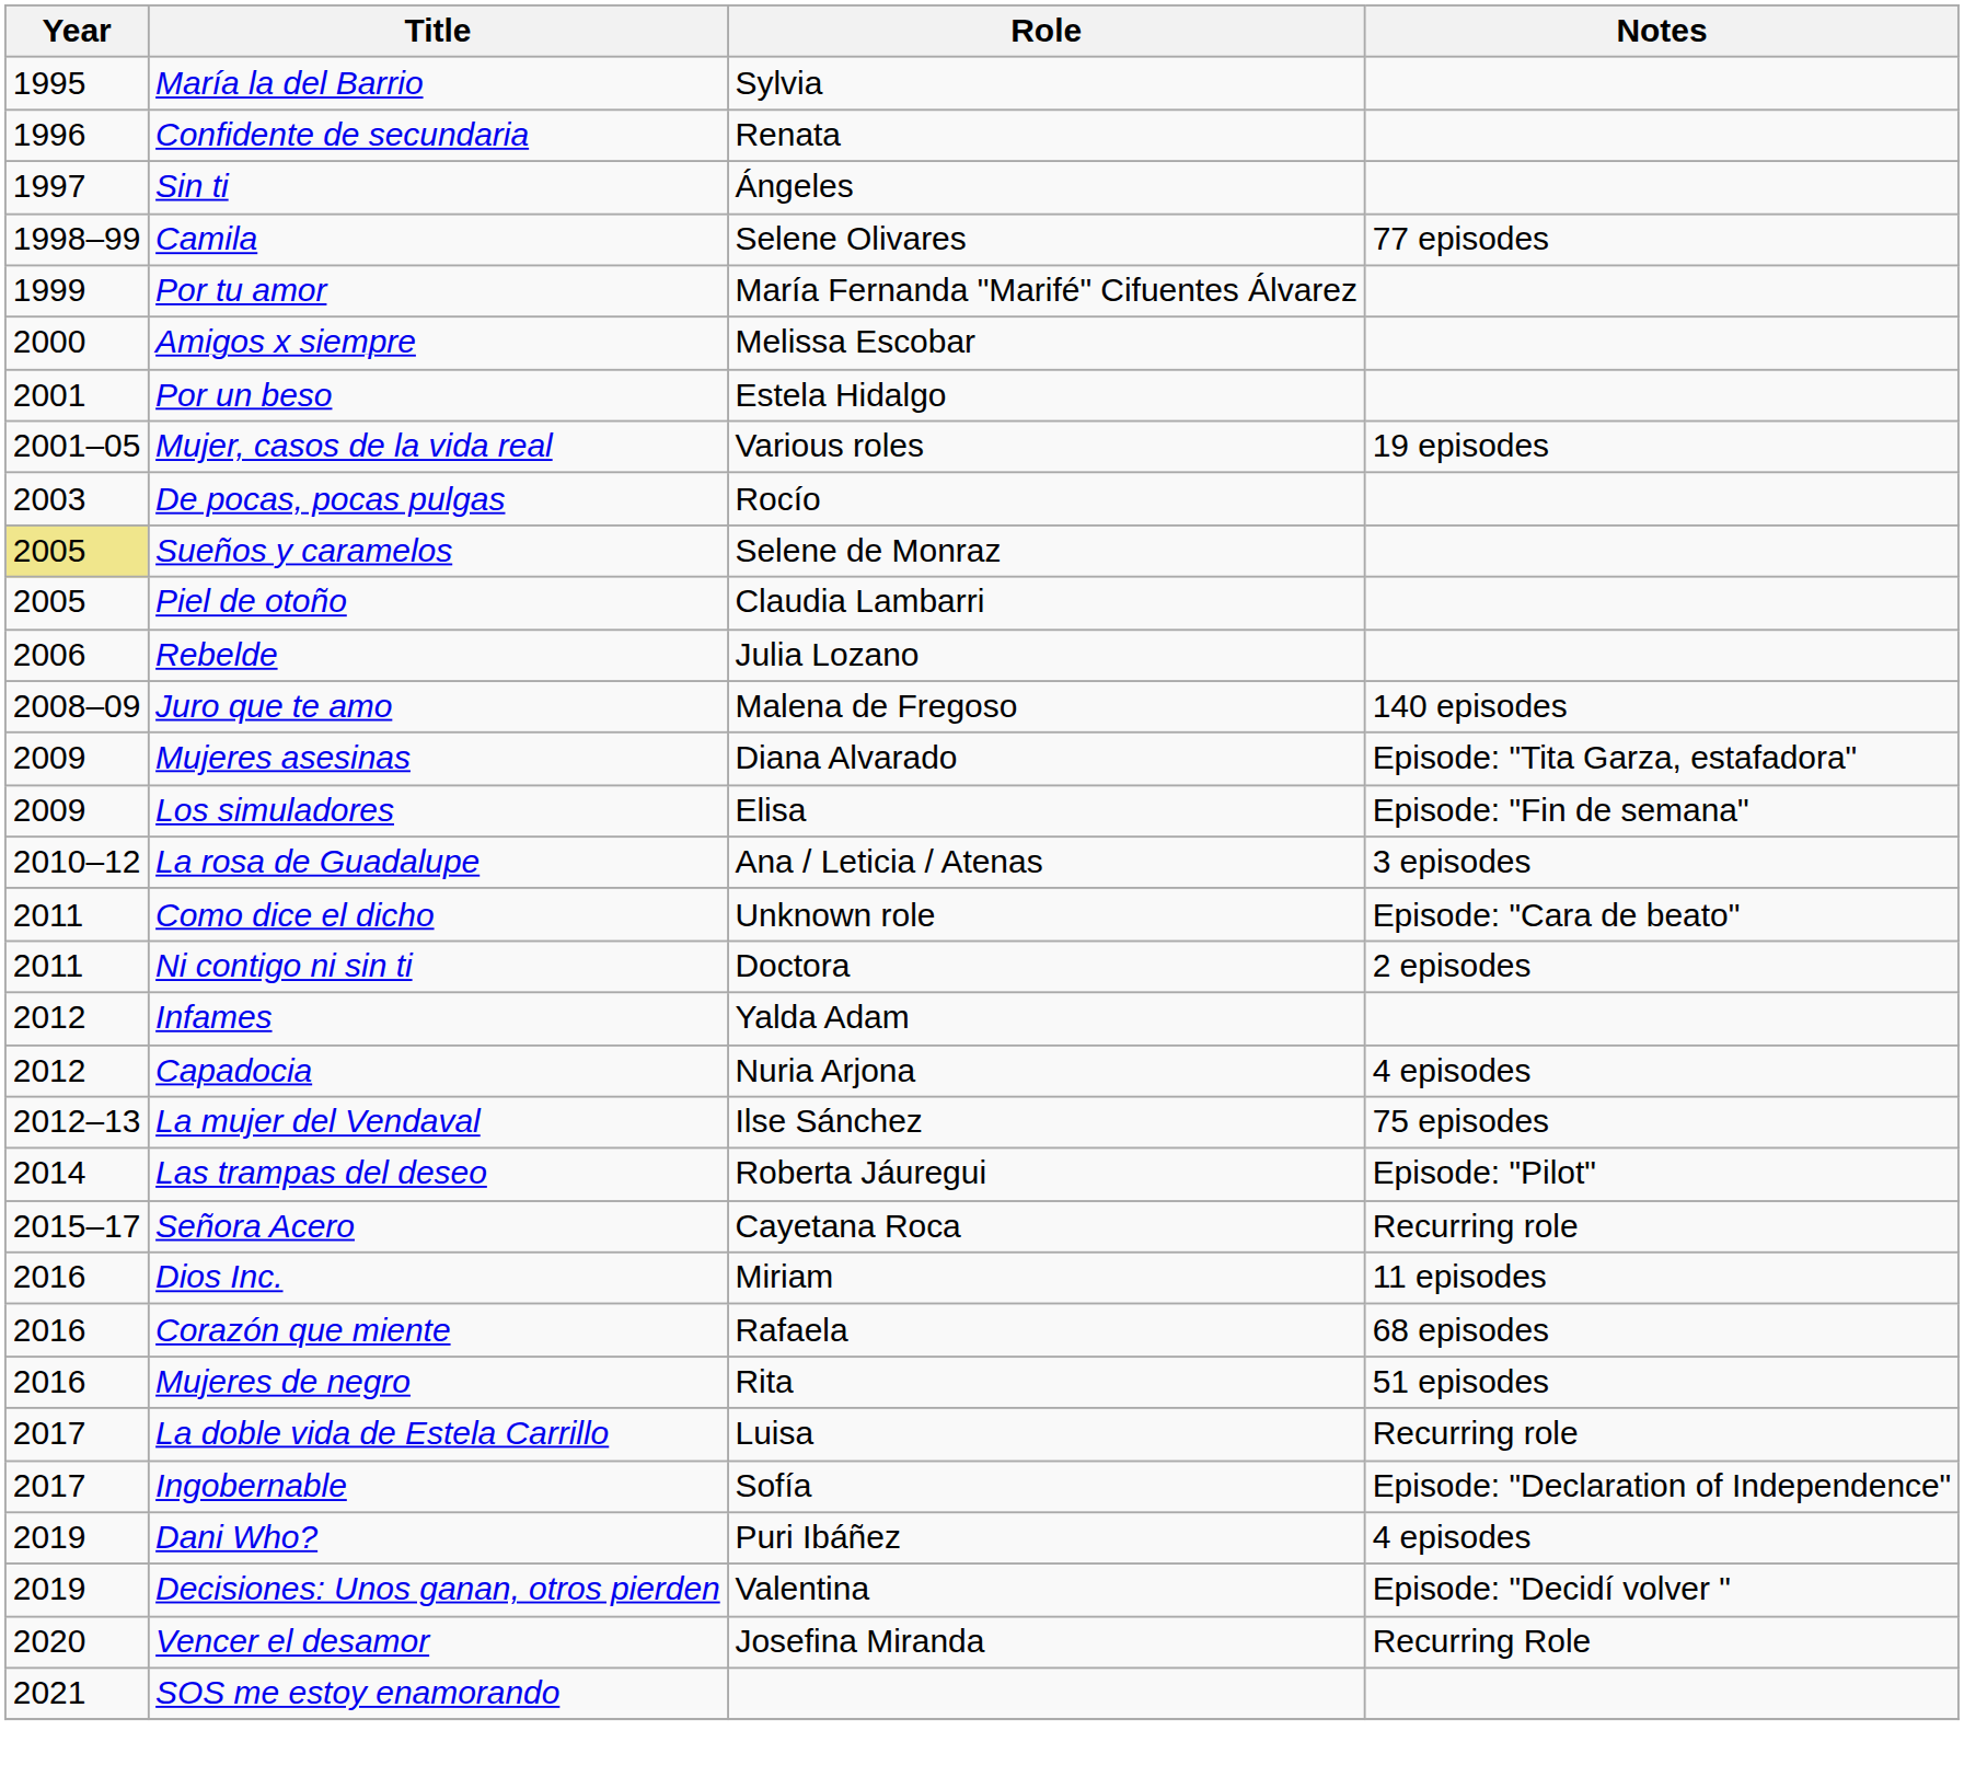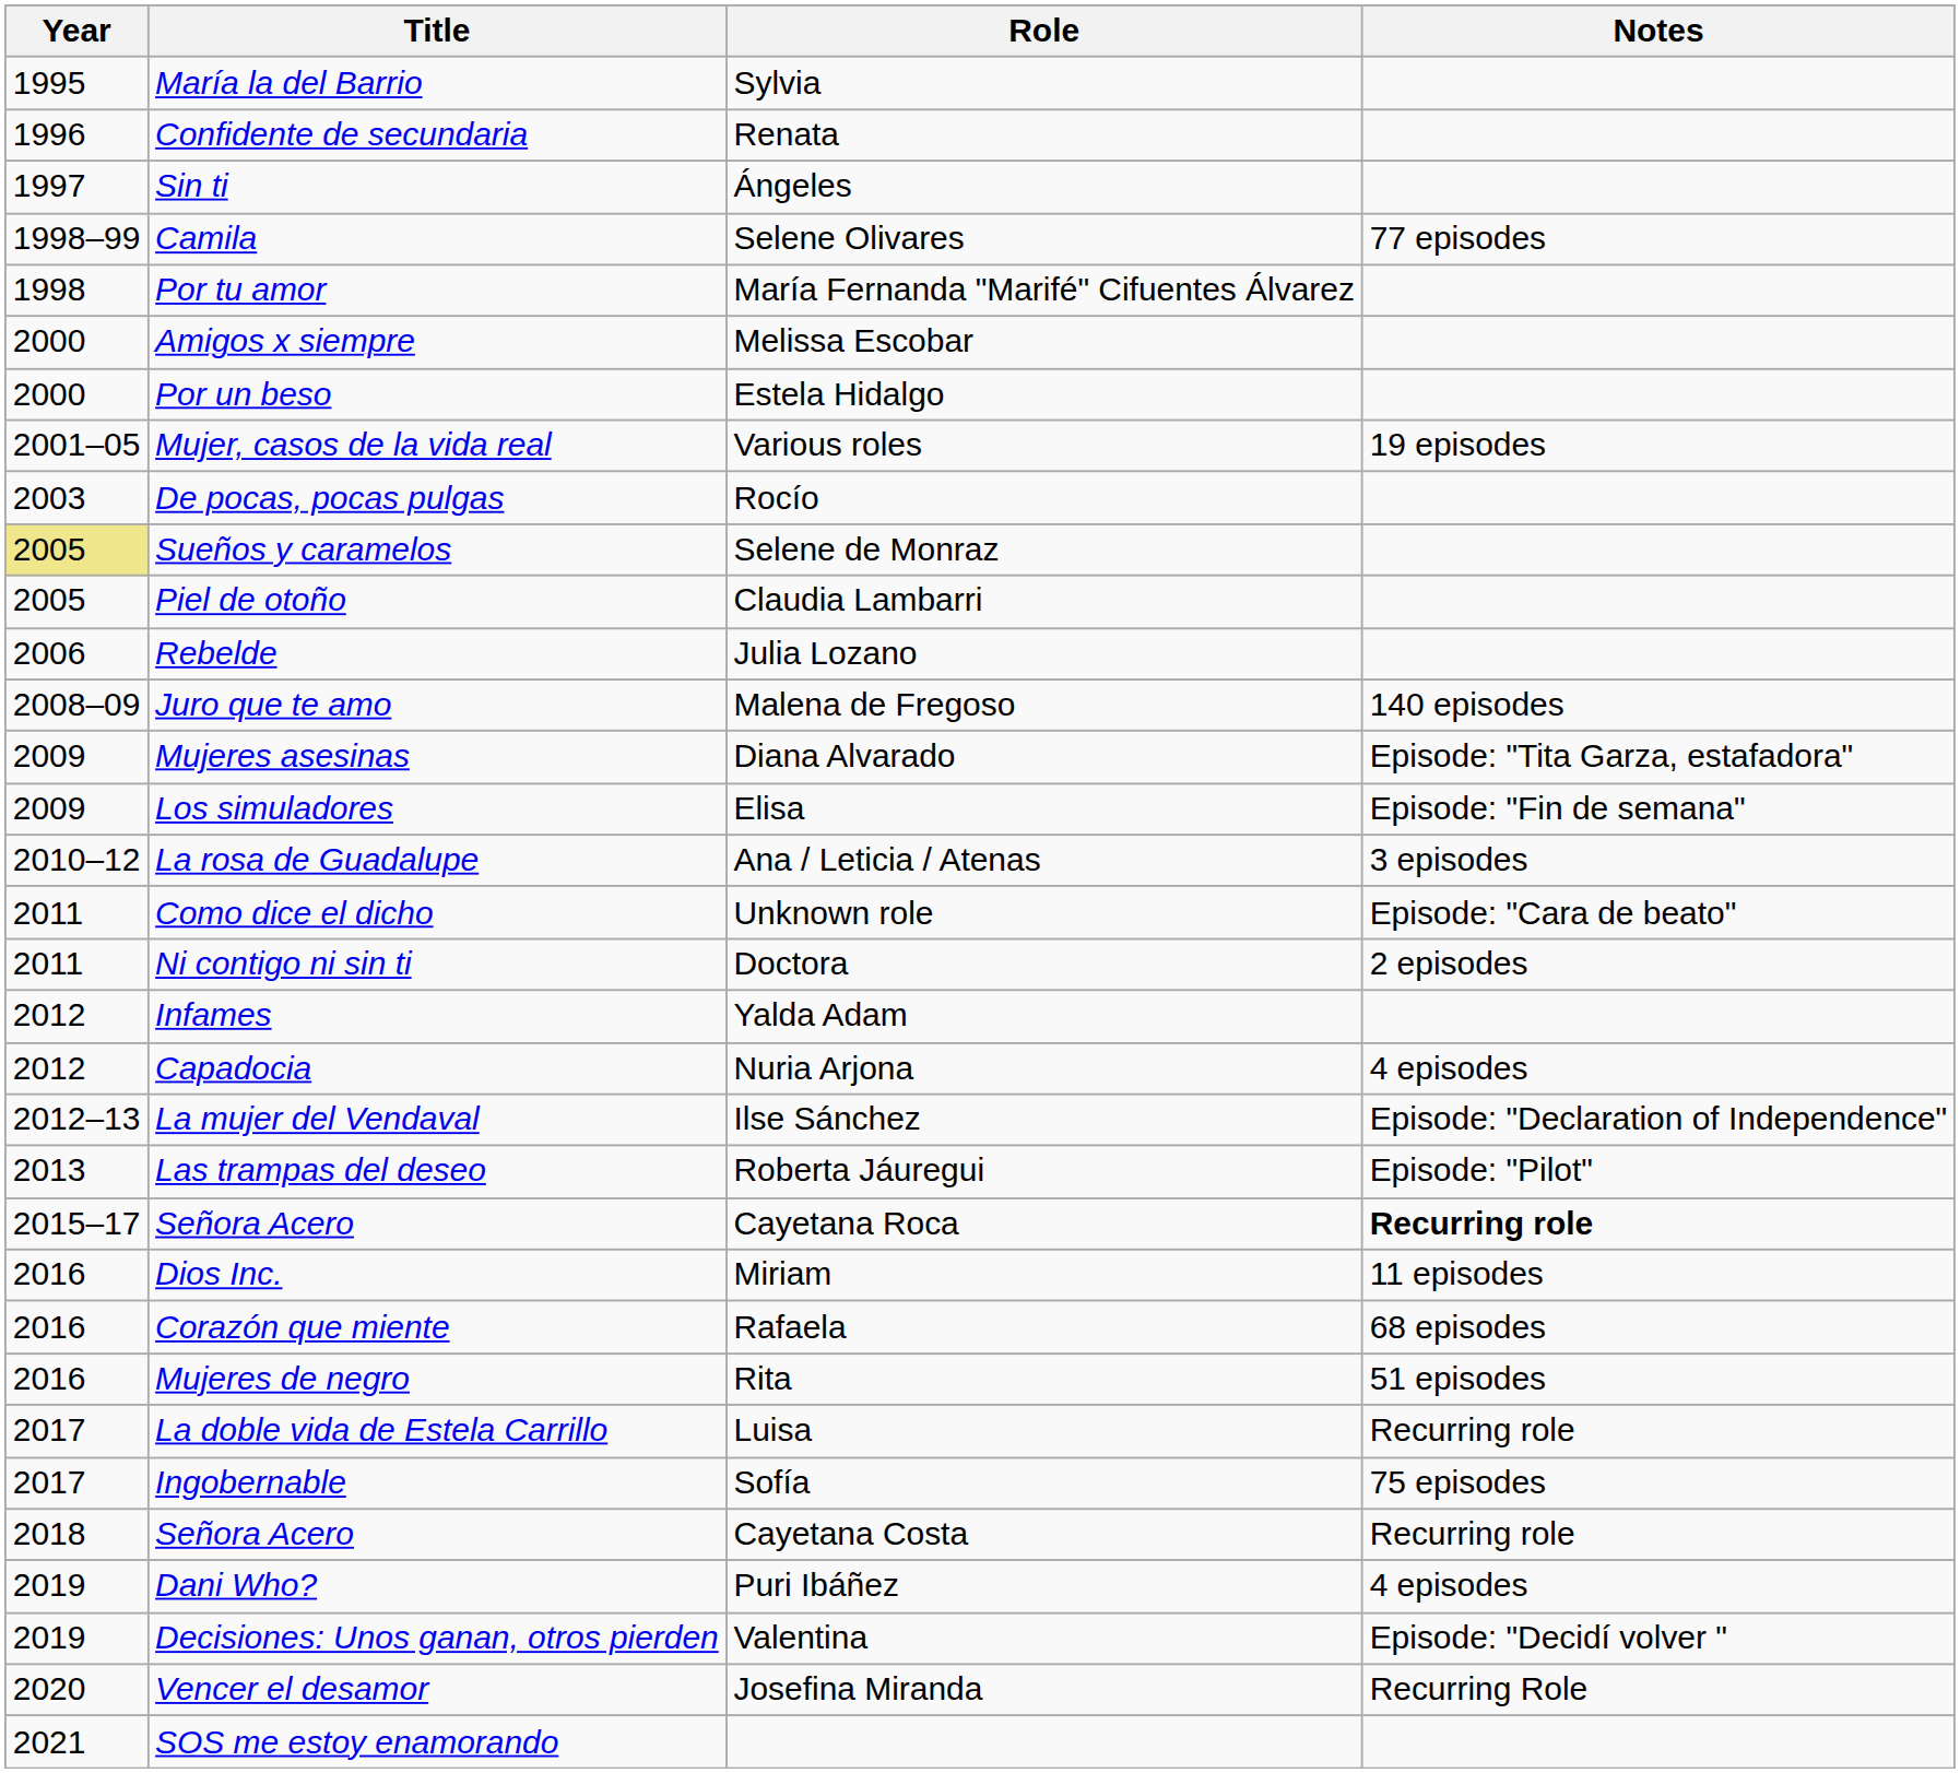 <table class="wikitable sortable">
 <tr>
 <th>Year</th>
 <th>Title</th>
 <th>Role</th>
 <th>Notes</th>
 </tr>
 <tr>
 <td>1995</td>
 <td><em><a href='#'>María la del Barrio</a></em></td>
 <td>Sylvia</td>
 <td></td>
 </tr>
 <tr>
 <td>1996</td>
 <td><em><a href='#'>Confidente de secundaria</a></em></td>
 <td>Renata</td>
 <td></td>
 </tr>
 <tr>
 <td>1997</td>
 <td><em><a href='#'>Sin ti</a></em></td>
 <td>Ángeles</td>
 <td></td>
 </tr>
 <tr>
 <td>1998–99</td>
 <td><em><a href='#'>Camila</a></em></td>
 <td>Selene Olivares</td>
 <td>77 episodes</td>
 </tr>
 <tr>
-<td>1999</td>
+<td>1998</td>
 <td><em><a href='#'>Por tu amor</a></em></td>
 <td>María Fernanda "Marifé" Cifuentes Álvarez</td>
 <td></td>
 </tr>
 <tr>
 <td>2000</td>
 <td><em><a href='#'>Amigos x siempre</a></em></td>
 <td>Melissa Escobar</td>
 <td></td>
 </tr>
 <tr>
-<td>2001</td>
+<td>2000</td>
 <td><em><a href='#'>Por un beso</a></em></td>
 <td>Estela Hidalgo</td>
 <td></td>
 </tr>
 <tr>
 <td>2001–05</td>
 <td><em><a href='#'>Mujer, casos de la vida real</a></em></td>
 <td>Various roles</td>
 <td>19 episodes</td>
 </tr>
 <tr>
 <td>2003</td>
 <td><em><a href='#'>De pocas, pocas pulgas</a></em></td>
 <td>Rocío</td>
 <td></td>
 </tr>
 <tr>
 <td style="background: khaki;">2005</td>
 <td><em><a href='#'>Sueños y caramelos</a></em></td>
 <td>Selene de Monraz</td>
 <td></td>
 </tr>
 <tr>
 <td>2005</td>
 <td><em><a href='#'>Piel de otoño</a></em></td>
 <td>Claudia Lambarri</td>
 <td></td>
 </tr>
 <tr>
 <td>2006</td>
 <td><em><a href='#'>Rebelde</a></em></td>
 <td>Julia Lozano</td>
 <td></td>
 </tr>
 <tr>
 <td>2008–09</td>
 <td><em><a href='#'>Juro que te amo</a></em></td>
 <td>Malena de Fregoso</td>
 <td>140 episodes</td>
 </tr>
 <tr>
 <td>2009</td>
 <td><em><a href='#'>Mujeres asesinas</a></em></td>
 <td>Diana Alvarado</td>
 <td>Episode: "Tita Garza, estafadora"</td>
 </tr>
 <tr>
 <td>2009</td>
 <td><em><a href='#'>Los simuladores</a></em></td>
 <td>Elisa</td>
 <td>Episode: "Fin de semana"</td>
 </tr>
 <tr>
 <td>2010–12</td>
 <td><em><a href='#'>La rosa de Guadalupe</a></em></td>
 <td>Ana / Leticia / Atenas</td>
 <td>3 episodes</td>
 </tr>
 <tr>
 <td>2011</td>
 <td><em><a href='#'>Como dice el dicho</a></em></td>
 <td>Unknown role</td>
 <td>Episode: "Cara de beato"</td>
 </tr>
 <tr>
 <td>2011</td>
 <td><em><a href='#'>Ni contigo ni sin ti</a></em></td>
 <td>Doctora</td>
 <td>2 episodes</td>
 </tr>
 <tr>
 <td>2012</td>
 <td><em><a href='#'>Infames</a></em></td>
 <td>Yalda Adam</td>
 <td></td>
 </tr>
 <tr>
 <td>2012</td>
 <td><em><a href='#'>Capadocia</a></em></td>
 <td>Nuria Arjona</td>
 <td>4 episodes</td>
 </tr>
 <tr>
 <td>2012–13</td>
 <td><em><a href='#'>La mujer del Vendaval</a></em></td>
 <td>Ilse Sánchez</td>
-<td>75 episodes</td>
+<td>Episode: "Declaration of Independence"</td>
 </tr>
 <tr>
-<td>2014</td>
+<td>2013</td>
 <td><em><a href='#'>Las trampas del deseo</a></em></td>
 <td>Roberta Jáuregui</td>
 <td>Episode: "Pilot"</td>
 </tr>
 <tr>
 <td>2015–17</td>
 <td><em><a href='#'>Señora Acero</a></em></td>
 <td>Cayetana Roca</td>
-<td>Recurring role</td>
+<td><strong>Recurring role</strong></td>
 </tr>
 <tr>
 <td>2016</td>
 <td><em><a href='#'>Dios Inc.</a></em></td>
 <td>Miriam</td>
 <td>11 episodes</td>
 </tr>
 <tr>
 <td>2016</td>
 <td><em><a href='#'>Corazón que miente</a></em></td>
 <td>Rafaela</td>
 <td>68 episodes</td>
 </tr>
 <tr>
 <td>2016</td>
 <td><em><a href='#'>Mujeres de negro</a></em></td>
 <td>Rita</td>
 <td>51 episodes</td>
 </tr>
 <tr>
 <td>2017</td>
 <td><em><a href='#'>La doble vida de Estela Carrillo</a></em></td>
 <td>Luisa</td>
 <td>Recurring role</td>
 </tr>
 <tr>
 <td>2017</td>
 <td><em><a href='#'>Ingobernable</a></em></td>
 <td>Sofía</td>
-<td>Episode: "Declaration of Independence"</td>
+<td>75 episodes</td>
+</tr>
+<tr>
+<td>2018</td>
+<td><em><a href='#'>Señora Acero</a></em></td>
+<td>Cayetana Costa</td>
+<td>Recurring role</td>
 </tr>
 <tr>
 <td>2019</td>
 <td><em><a href='#'>Dani Who?</a></em></td>
 <td>Puri Ibáñez</td>
 <td>4 episodes</td>
 </tr>
 <tr>
 <td>2019</td>
 <td><em><a href='#'>Decisiones: Unos ganan, otros pierden</a></em></td>
 <td>Valentina</td>
 <td>Episode: "Decidí volver "</td>
 </tr>
 <tr>
 <td>2020</td>
 <td><em><a href='#'>Vencer el desamor</a></em></td>
 <td>Josefina Miranda</td>
 <td>Recurring Role</td>
 </tr>
 <tr>
 <td>2021</td>
 <td><em><a href='#'>SOS me estoy enamorando</a></em></td>
 <td></td>
 <td></td>
 </tr>
 <tr>
 </tr>
 </table>
